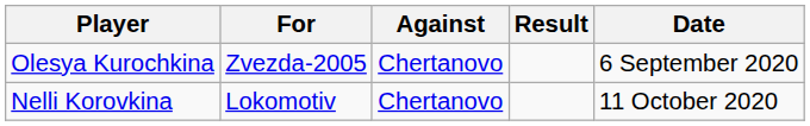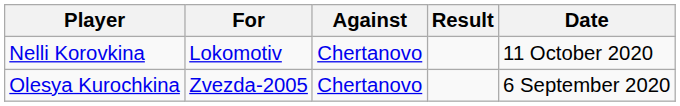 <table class="wikitable">
 <tr>
 <th>Player</th>
 <th>For</th>
 <th>Against</th>
 <th>Result</th>
 <th>Date</th>
 </tr>
 <tr>
+<td> <a href='#'>Nelli Korovkina</a></td>
+<td><a href='#'>Lokomotiv</a></td>
+<td><a href='#'>Chertanovo</a></td>
+<td></td>
+<td>11 October 2020</td>
+</tr>
+<tr>
 <td> <a href='#'>Olesya Kurochkina</a></td>
 <td><a href='#'>Zvezda-2005</a></td>
 <td><a href='#'>Chertanovo</a></td>
 <td></td>
 <td>6 September 2020</td>
 </tr>
-<tr>
-<td> <a href='#'>Nelli Korovkina</a></td>
-<td><a href='#'>Lokomotiv</a></td>
-<td><a href='#'>Chertanovo</a></td>
-<td></td>
-<td>11 October 2020</td>
-</tr>
 </table>
